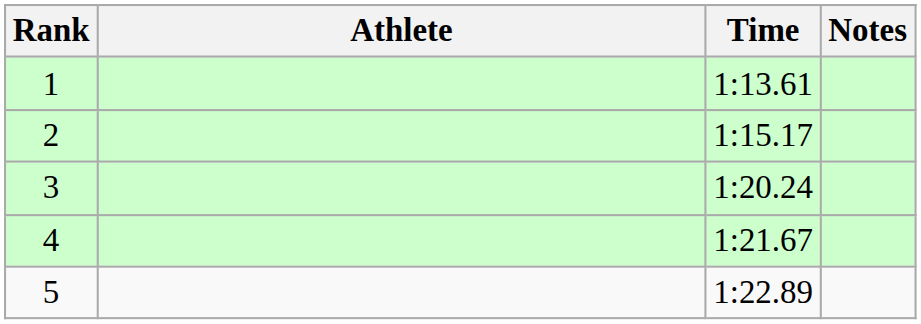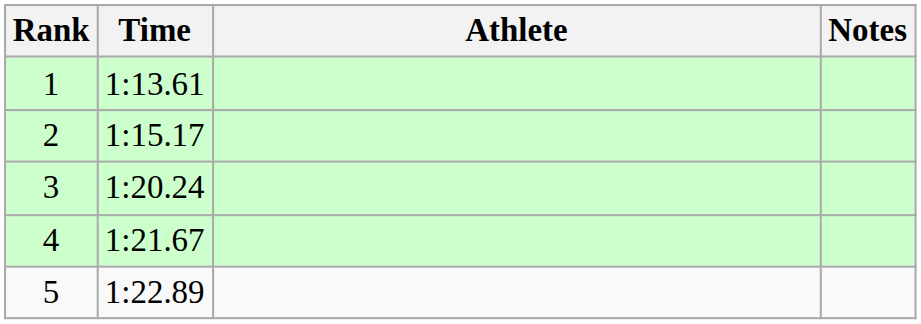 <table class="wikitable" style="text-align:center">
 <tr>
 <th>Rank</th>
+<th>Time</th>
 <th Style="width:18em">Athlete</th>
-<th>Time</th>
 <th>Notes</th>
 </tr>
 <tr style="background:#cfc">
 <td>1</td>
+<td>1:13.61</td>
 <td style="text-align:left"></td>
-<td>1:13.61</td>
 <td></td>
 </tr>
 <tr style="background:#cfc">
 <td>2</td>
+<td>1:15.17</td>
 <td style="text-align:left"></td>
-<td>1:15.17</td>
 <td></td>
 </tr>
 <tr style="background:#cfc">
 <td>3</td>
+<td>1:20.24</td>
 <td style="text-align:left"></td>
-<td>1:20.24</td>
 <td></td>
 </tr>
 <tr style="background:#cfc">
 <td>4</td>
+<td>1:21.67</td>
 <td style="text-align:left"></td>
-<td>1:21.67</td>
 <td></td>
 </tr>
 <tr>
 <td>5</td>
+<td>1:22.89</td>
 <td style="text-align:left"></td>
-<td>1:22.89</td>
 <td></td>
 </tr>
 </table>
